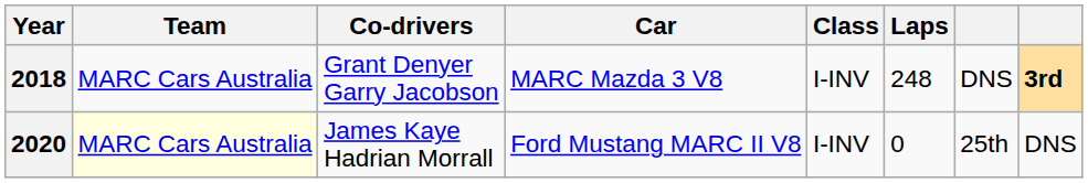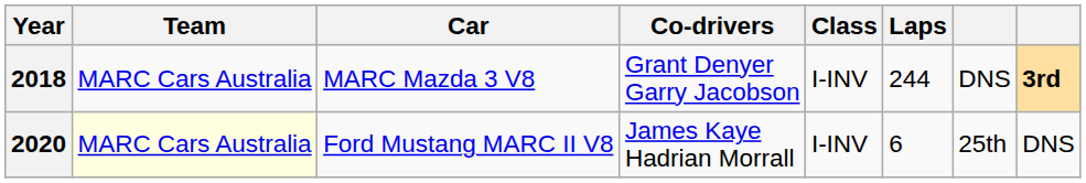 <table class="wikitable" style="font-size: 90%;">
 <tr>
 <th>Year</th>
 <th>Team</th>
+<th>Car</th>
 <th>Co-drivers</th>
-<th>Car</th>
 <th>Class</th>
 <th>Laps</th>
 <th></th>
 <th></th>
 </tr>
 <tr>
 <th>2018</th>
 <td> <a href='#'>MARC Cars Australia</a></td>
+<td><a href='#'>MARC Mazda 3 V8</a></td>
 <td> <a href='#'>Grant Denyer</a><br> <a href='#'>Garry Jacobson</a></td>
-<td><a href='#'>MARC Mazda 3 V8</a></td>
 <td>I-INV</td>
-<td>248</td>
+<td>244</td>
 <td>DNS</td>
 <td style="background:#ffdf9f;"><strong>3rd</strong></td>
 </tr>
 <tr>
 <th>2020</th>
 <td style="background: lightyellow;"> <a href='#'>MARC Cars Australia</a></td>
+<td><a href='#'>Ford Mustang MARC II V8</a></td>
 <td> <a href='#'>James Kaye</a><br> Hadrian Morrall</td>
-<td><a href='#'>Ford Mustang MARC II V8</a></td>
 <td>I-INV</td>
-<td>0</td>
+<td>6</td>
 <td>25th</td>
 <td>DNS</td>
 </tr>
 </table>
